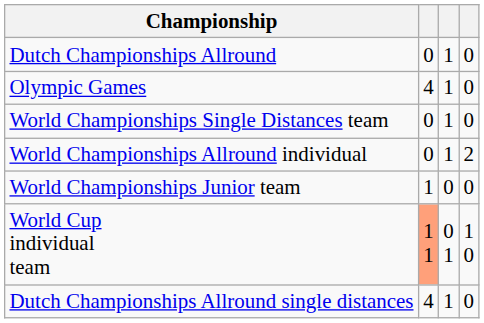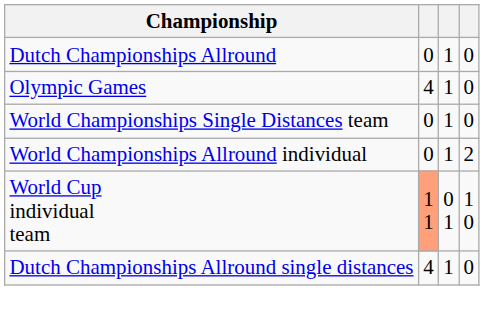 <table class="wikitable">
 <tr>
 <th>Championship</th>
 <th></th>
 <th></th>
 <th></th>
 </tr>
 <tr>
 <td><a href='#'>Dutch Championships Allround</a></td>
 <td>0</td>
 <td>1</td>
 <td>0</td>
 </tr>
 <tr>
 <td><a href='#'>Olympic Games</a></td>
 <td>4</td>
 <td>1</td>
 <td>0</td>
 </tr>
 <tr>
 <td><a href='#'>World Championships Single Distances</a> team</td>
 <td>0</td>
 <td>1</td>
 <td>0</td>
 </tr>
 <tr>
 <td><a href='#'>World Championships Allround</a> individual</td>
 <td>0</td>
 <td>1</td>
 <td>2</td>
 </tr>
 <tr>
-<td><a href='#'>World Championships Junior</a> team</td>
-<td>1</td>
-<td>0</td>
-<td>0</td>
-</tr>
-<tr>
 <td><a href='#'>World Cup</a> <br> individual <br> team</td>
 <td style="background: lightsalmon;">1 <br> 1</td>
 <td>0 <br> 1</td>
 <td>1 <br> 0</td>
 </tr>
 <tr>
 <td><a href='#'>Dutch Championships Allround single distances</a></td>
 <td>4</td>
 <td>1</td>
 <td>0</td>
 </tr>
 </table>
